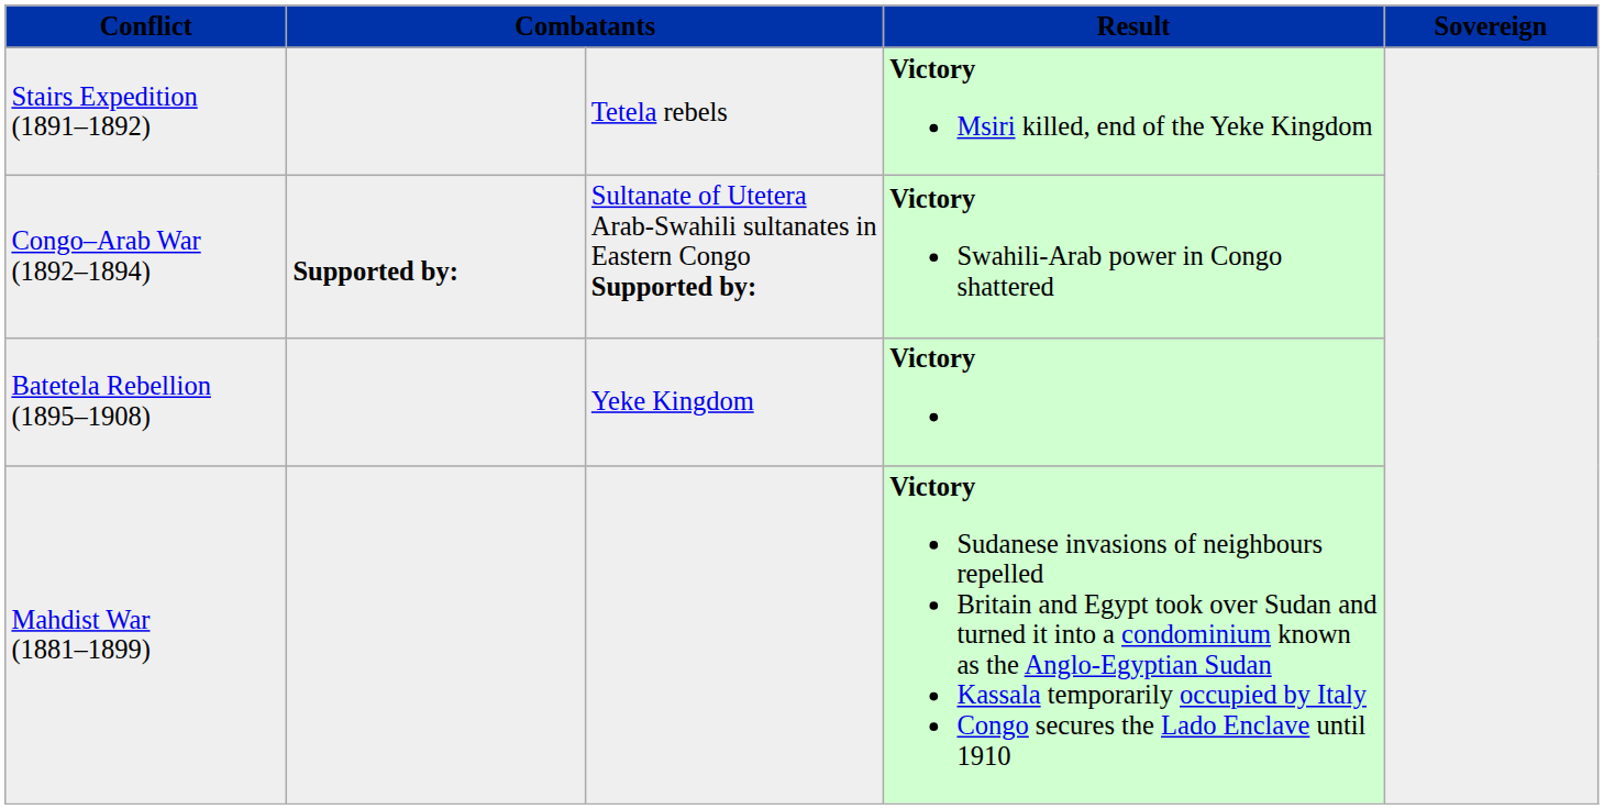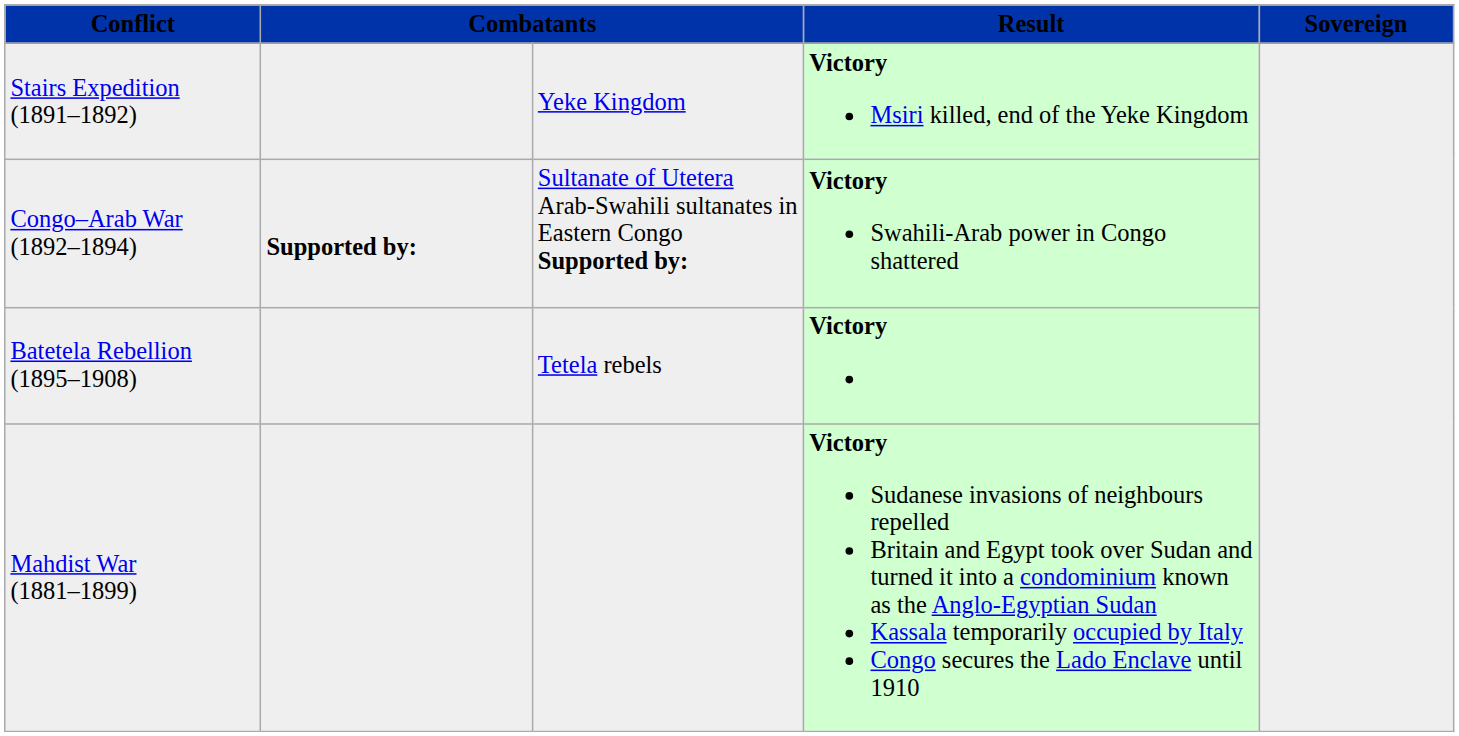 <table class="wikitable">
 <tr>
 <th style="background:#0033AA" width="160"><span>Conflict</span></th>
 <th style="background:#0033AA" width="334" colspan=2><span>Combatants</span></th>
 <th style="background:#0033AA" width="290"><span>Result</span></th>
 <th style="background:#0033AA" width="120"><span>Sovereign</span></th>
 </tr>
 <tr>
 <td style="background:#efefef"><a href='#'>Stairs Expedition</a><br>(1891–1892)</td>
 <td style="background:#efefef" width=170></td>
-<td style="background:#efefef" width=170><a href='#'>Tetela</a> rebels</td>
+<td style="background:#efefef" width=170><a href='#'>Yeke Kingdom</a></td>
 <td style="background:#D0FFD0"><strong>Victory</strong><br><ul><li><a href='#'>Msiri</a> killed, end of the Yeke Kingdom</li></ul></td>
 <td style="background:#efefef" rowspan=4></td>
 </tr>
 <tr>
 <td style="background:#efefef"><a href='#'>Congo–Arab War</a><br>(1892–1894)</td>
 <td style="background:#efefef" width=170><br><strong>Supported by:</strong><br></td>
 <td style="background:#efefef" width=170> <a href='#'>Sultanate of Utetera</a><br> Arab-Swahili sultanates in Eastern Congo<br><strong>Supported by:</strong><br><br></td>
 <td style="background:#D0FFD0"><strong>Victory</strong><br><ul><li>Swahili-Arab power in Congo shattered</li></ul></td>
 </tr>
 <tr>
 <td style="background:#efefef"><a href='#'>Batetela Rebellion</a><br>(1895–1908)</td>
 <td style="background:#efefef" width=170></td>
-<td style="background:#efefef" width=170><a href='#'>Yeke Kingdom</a></td>
+<td style="background:#efefef" width=170><a href='#'>Tetela</a> rebels</td>
 <td style="background:#D0FFD0"><strong>Victory</strong><br><ul><li></li></ul></td>
 </tr>
 <tr>
 <td style="background:#efefef"><a href='#'>Mahdist War</a><br>(1881–1899)</td>
 <td style="background:#efefef"></td>
 <td style="background:#efefef"></td>
 <td style="background:#D0FFD0"><strong>Victory</strong><br><ul><li>Sudanese invasions of neighbours repelled</li><li>Britain and Egypt took over Sudan and turned it into a <a href='#'>condominium</a> known as the <a href='#'>Anglo-Egyptian Sudan</a></li><li><a href='#'>Kassala</a> temporarily <a href='#'>occupied by Italy</a></li><li><a href='#'>Congo</a> secures the <a href='#'>Lado Enclave</a> until 1910</li></ul></td>
 </tr>
 </table>
